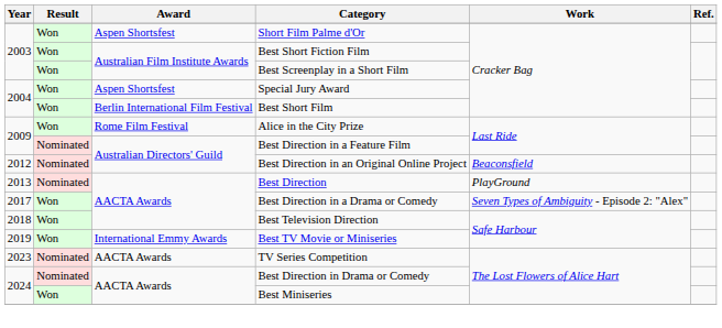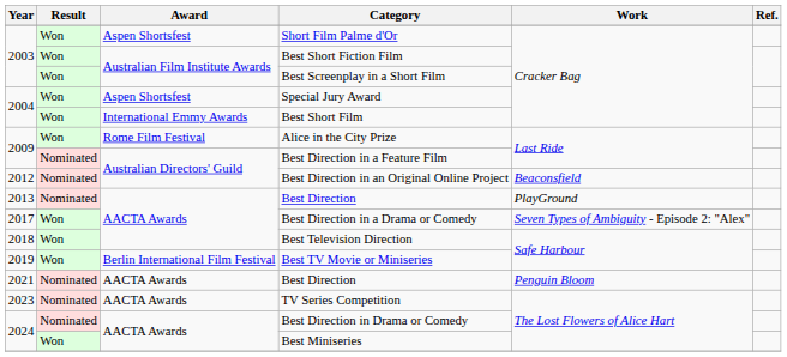 <table class="wikitable">
 <tr>
 <th>Year</th>
 <th>Result</th>
 <th>Award</th>
 <th>Category</th>
 <th>Work</th>
 <th>Ref.</th>
 </tr>
 <tr>
 </tr>
 <tr>
 <td rowspan="3">2003</td>
 <td style="background: #ddffdd">Won</td>
 <td><a href='#'>Aspen Shortsfest</a></td>
 <td><a href='#'>Short Film Palme d'Or</a></td>
 <td rowspan="5"><em>Cracker Bag</em></td>
 <td></td>
 </tr>
 <tr>
 <td style="background: #ddffdd">Won</td>
 <td rowspan="2"><a href='#'>Australian Film Institute Awards</a></td>
 <td>Best Short Fiction Film</td>
 <td rowspan="2"></td>
 </tr>
 <tr>
 <td style="background: #ddffdd">Won</td>
 <td>Best Screenplay in a Short Film</td>
 </tr>
 <tr>
 <td rowspan="2">2004</td>
 <td style="background: #ddffdd">Won</td>
 <td><a href='#'>Aspen Shortsfest</a></td>
 <td>Special Jury Award</td>
 <td></td>
 </tr>
 <tr>
 <td style="background: #ddffdd">Won</td>
-<td><a href='#'>Berlin International Film Festival</a></td>
+<td><a href='#'>International Emmy Awards</a></td>
 <td>Best Short Film</td>
 <td></td>
 </tr>
 <tr>
 <td rowspan="2">2009</td>
 <td style="background: #ddffdd">Won</td>
 <td><a href='#'>Rome Film Festival</a></td>
 <td>Alice in the City Prize</td>
 <td rowspan="2"><em><a href='#'>Last Ride</a></em></td>
 <td></td>
 </tr>
 <tr>
 <td style="background: #ffdddd">Nominated</td>
 <td rowspan="2"><a href='#'>Australian Directors' Guild</a></td>
 <td>Best Direction in a Feature Film</td>
 <td></td>
 </tr>
 <tr>
 <td>2012</td>
 <td style="background: #ffdddd">Nominated</td>
 <td>Best Direction in an Original Online Project</td>
 <td><em><a href='#'>Beaconsfield</a></em></td>
 <td></td>
 </tr>
 <tr>
 <td>2013</td>
 <td style="background: #ffdddd">Nominated</td>
 <td rowspan="3"><a href='#'>AACTA Awards</a></td>
 <td><a href='#'>Best Direction</a></td>
 <td><em>PlayGround</em></td>
 <td></td>
 </tr>
 <tr>
 <td>2017</td>
 <td style="background: #ddffdd">Won</td>
 <td>Best Direction in a Drama or Comedy</td>
 <td><em><a href='#'>Seven Types of Ambiguity</a></em> - Episode 2: "Alex"</td>
 <td></td>
 </tr>
 <tr>
 <td>2018</td>
 <td style="background: #ddffdd">Won</td>
 <td>Best Television Direction</td>
 <td rowspan="2"><em><a href='#'>Safe Harbour</a></em></td>
 <td></td>
 </tr>
 <tr>
 <td>2019</td>
 <td style="background: #ddffdd">Won</td>
-<td><a href='#'>International Emmy Awards</a></td>
+<td><a href='#'>Berlin International Film Festival</a></td>
 <td><a href='#'>Best TV Movie or Miniseries</a></td>
+<td></td>
+</tr>
+<tr>
+<td>2021</td>
+<td style="background: #ffdddd">Nominated</td>
+<td>AACTA Awards</td>
+<td>Best Direction</td>
+<td><em><a href='#'>Penguin Bloom</a></em></td>
 <td></td>
 </tr>
 <tr>
 <td>2023</td>
 <td style="background: #ffdddd">Nominated</td>
 <td>AACTA Awards</td>
 <td>TV Series Competition</td>
 <td rowspan="3"><em><a href='#'>The Lost Flowers of Alice Hart</a></em></td>
 <td></td>
 </tr>
 <tr>
 <td rowspan="2">2024</td>
 <td style="background: #ffdddd">Nominated</td>
 <td rowspan="2">AACTA Awards</td>
 <td>Best Direction in Drama or Comedy</td>
 <td></td>
 </tr>
 <tr>
 <td style="background: #ddffdd">Won</td>
 <td>Best Miniseries</td>
 <td></td>
 </tr>
 <tr>
 </tr>
 </table>
